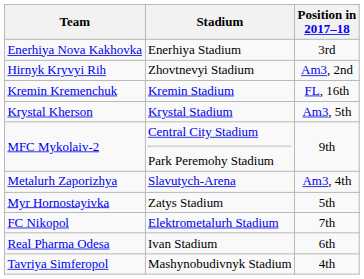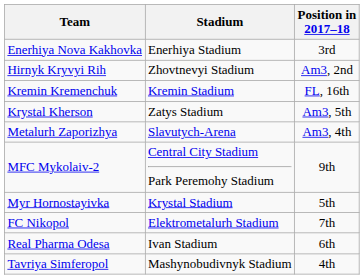 <table class="wikitable sortable" style="text-align: left;">
 <tr>
 <th>Team</th>
 <th>Stadium</th>
 <th>Position in<br><a href='#'>2017–18</a></th>
 </tr>
 <tr>
 <td><a href='#'>Enerhiya Nova Kakhovka</a></td>
 <td>Enerhiya Stadium</td>
 <td align="center">3rd</td>
 </tr>
 <tr>
 <td><a href='#'>Hirnyk Kryvyi Rih</a></td>
 <td>Zhovtnevyi Stadium</td>
 <td align="center"><a href='#'>Am3</a>, 2nd</td>
 </tr>
 <tr>
 <td><a href='#'>Kremin Kremenchuk</a></td>
 <td><a href='#'>Kremin Stadium</a></td>
 <td align="center"><a href='#'>FL</a>, 16th</td>
 </tr>
 <tr>
 <td><a href='#'>Krystal Kherson</a></td>
-<td><a href='#'>Krystal Stadium</a></td>
+<td>Zatys Stadium</td>
 <td align="center"><a href='#'>Am3</a>, 5th</td>
+</tr>
+<tr>
+<td><a href='#'>Metalurh Zaporizhya</a></td>
+<td><a href='#'>Slavutych-Arena</a></td>
+<td align="center"><a href='#'>Am3</a>, 4th</td>
 </tr>
 <tr>
 <td><a href='#'>MFC Mykolaiv-2</a></td>
 <td><a href='#'>Central City Stadium</a><hr>Park Peremohy Stadium</td>
 <td align="center">9th</td>
 </tr>
 <tr>
-<td><a href='#'>Metalurh Zaporizhya</a></td>
-<td><a href='#'>Slavutych-Arena</a></td>
-<td align="center"><a href='#'>Am3</a>, 4th</td>
-</tr>
-<tr>
 <td><a href='#'>Myr Hornostayivka</a></td>
-<td>Zatys Stadium</td>
+<td><a href='#'>Krystal Stadium</a></td>
 <td align="center">5th</td>
 </tr>
 <tr>
 <td><a href='#'>FC Nikopol</a></td>
 <td><a href='#'>Elektrometalurh Stadium</a></td>
 <td align="center">7th</td>
 </tr>
 <tr>
 <td><a href='#'>Real Pharma Odesa</a></td>
 <td>Ivan Stadium</td>
 <td align="center">6th</td>
 </tr>
 <tr>
 <td><a href='#'>Tavriya Simferopol</a></td>
 <td>Mashynobudivnyk Stadium</td>
 <td align="center">4th</td>
 </tr>
 </table>
